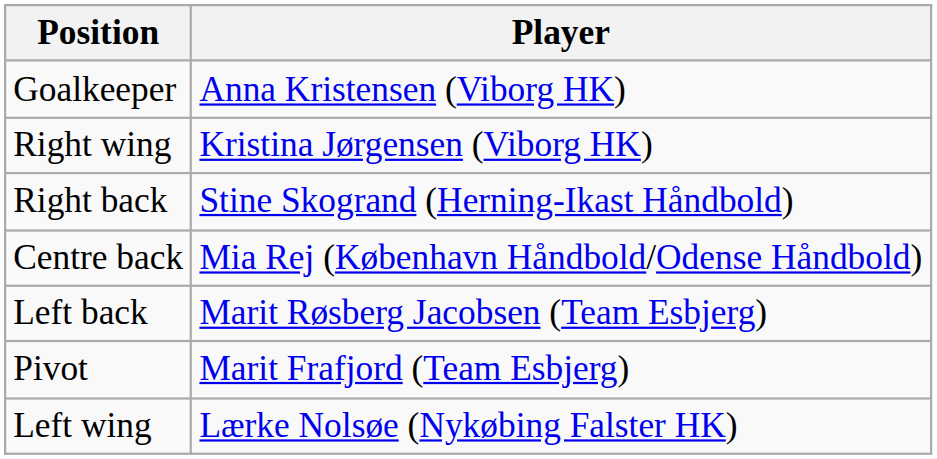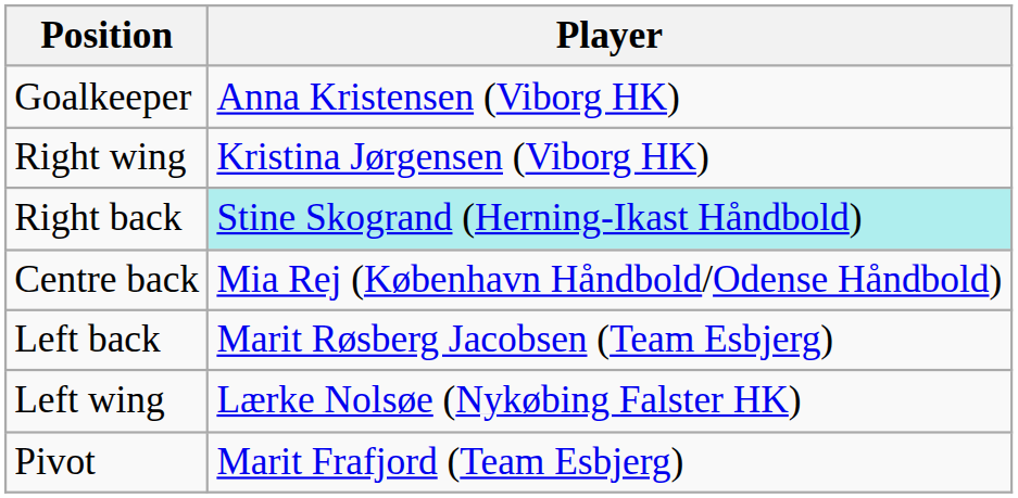 <table class="wikitable">
 <tr>
 <th>Position</th>
 <th>Player</th>
 </tr>
 <tr>
 <td>Goalkeeper</td>
 <td> <a href='#'>Anna Kristensen</a> (<a href='#'>Viborg HK</a>)</td>
 </tr>
 <tr>
 <td>Right wing</td>
 <td> <a href='#'>Kristina Jørgensen</a> (<a href='#'>Viborg HK</a>)</td>
 </tr>
 <tr>
 <td>Right back</td>
-<td> <a href='#'>Stine Skogrand</a> (<a href='#'>Herning-Ikast Håndbold</a>)</td>
+<td style="background: paleturquoise;"> <a href='#'>Stine Skogrand</a> (<a href='#'>Herning-Ikast Håndbold</a>)</td>
 </tr>
 <tr>
 <td>Centre back</td>
 <td> <a href='#'>Mia Rej</a> (<a href='#'>København Håndbold</a>/<a href='#'>Odense Håndbold</a>)</td>
 </tr>
 <tr>
 <td>Left back</td>
 <td> <a href='#'>Marit Røsberg Jacobsen</a> (<a href='#'>Team Esbjerg</a>)</td>
 </tr>
 <tr>
+<td>Left wing</td>
+<td> <a href='#'>Lærke Nolsøe</a> (<a href='#'>Nykøbing Falster HK</a>)</td>
+</tr>
+<tr>
 <td>Pivot</td>
 <td> <a href='#'>Marit Frafjord</a> (<a href='#'>Team Esbjerg</a>)</td>
 </tr>
-<tr>
-<td>Left wing</td>
-<td> <a href='#'>Lærke Nolsøe</a> (<a href='#'>Nykøbing Falster HK</a>)</td>
-</tr>
 </table>
